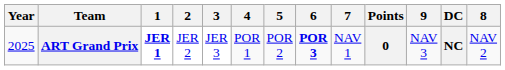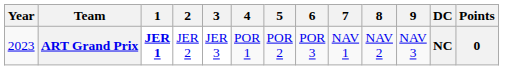 <table class="wikitable" style="text-align:center; font-size:85%;">
 <tr>
 <th>Year</th>
 <th>Team</th>
 <th>1</th>
 <th>2</th>
 <th>3</th>
 <th>4</th>
 <th>5</th>
 <th>6</th>
 <th>7</th>
-<th>Points</th>
+<th>8</th>
 <th>9</th>
 <th>DC</th>
-<th>8</th>
+<th>Points</th>
 </tr>
 <tr>
-<td><a href='#'>2025</a></td>
+<td><a href='#'>2023</a></td>
 <th><a href='#'>ART Grand Prix</a></th>
 <td style="background:#FFFFFF;"><strong><a href='#'>JER<br>1</a><br></strong></td>
 <td style="background:#FFFFFF;"><a href='#'>JER<br>2</a><br></td>
 <td style="background:#FFFFFF;"><a href='#'>JER<br>3</a><br></td>
 <td><a href='#'>POR<br>1</a></td>
 <td><a href='#'>POR<br>2</a></td>
-<td><strong><a href='#'>POR<br>3</a></strong></td>
+<td><a href='#'>POR<br>3</a></td>
 <td><a href='#'>NAV<br>1</a></td>
-<th>0</th>
+<td><a href='#'>NAV<br>2</a></td>
 <td><a href='#'>NAV<br>3</a></td>
 <th>NC</th>
-<td><a href='#'>NAV<br>2</a></td>
+<th>0</th>
 </tr>
 </table>
